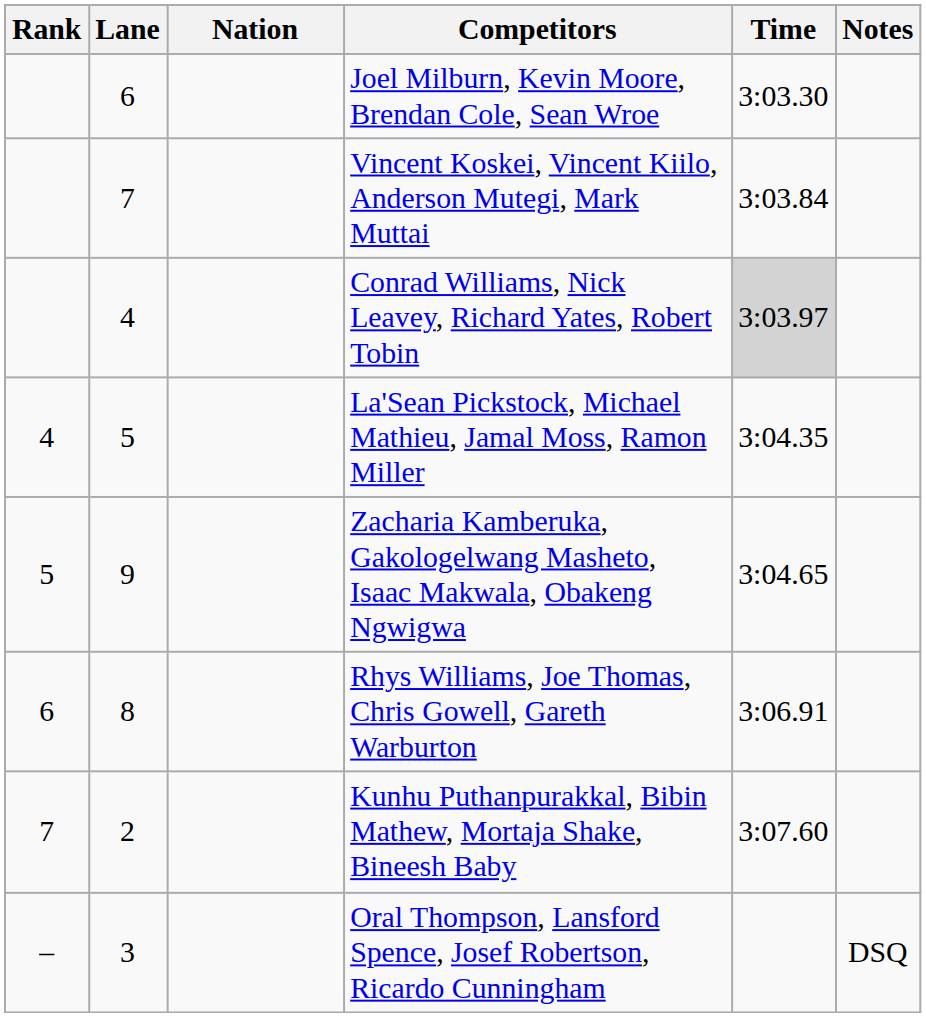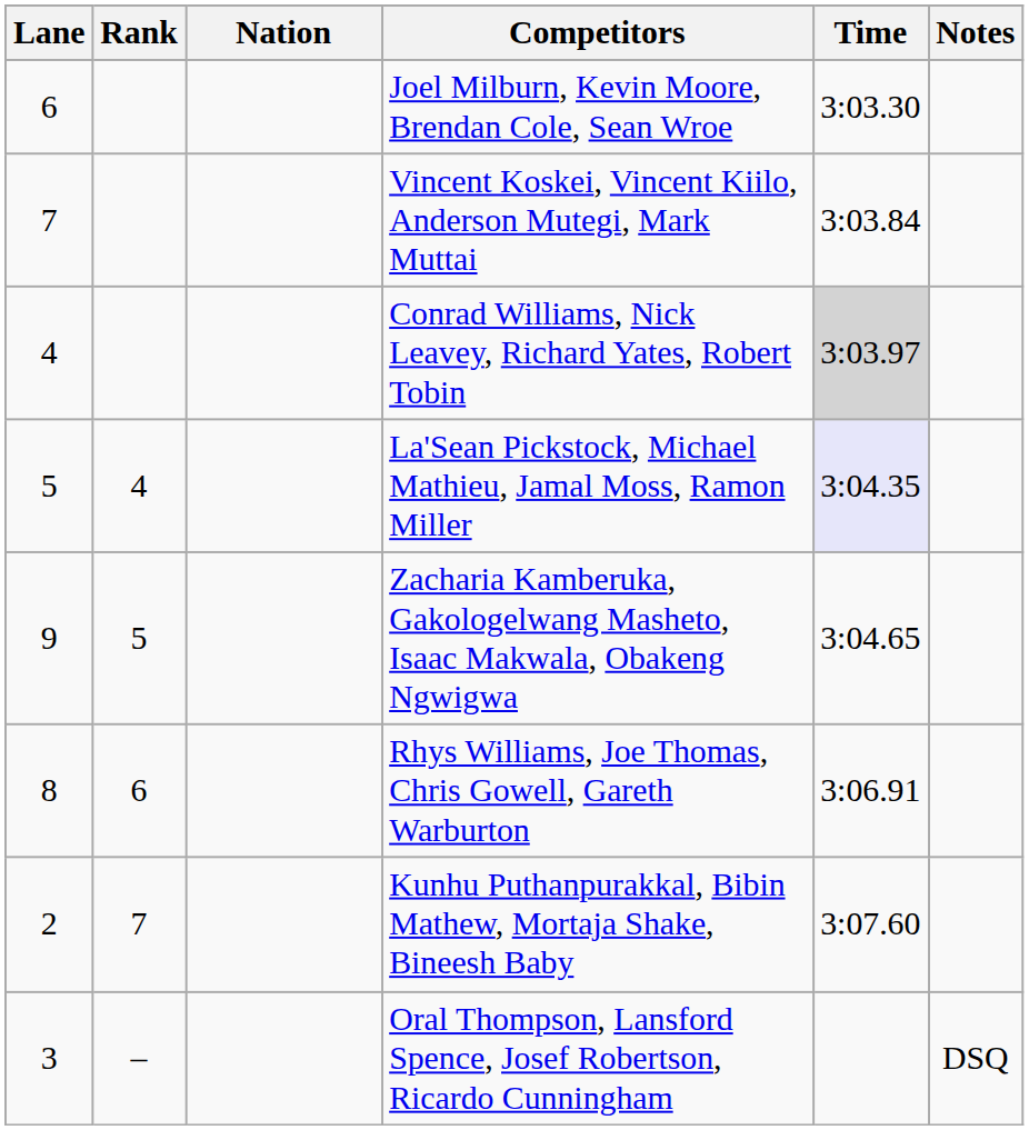 <table class="wikitable sortable" width=75% style="text-align:center; font-size:95%">
 <tr>
+<th width=15>Lane</th>
 <th width=15>Rank</th>
-<th width=15>Lane</th>
 <th width=300>Nation</th>
 <th width=700>Competitors</th>
 <th width=15>Time</th>
 <th width=15>Notes</th>
 </tr>
 <tr>
+<td>6</td>
 <td></td>
-<td>6</td>
 <td align=left></td>
 <td align=left><a href='#'>Joel Milburn</a>, <a href='#'>Kevin Moore</a>, <a href='#'>Brendan Cole</a>, <a href='#'>Sean Wroe</a></td>
 <td>3:03.30</td>
 <td></td>
 </tr>
 <tr>
+<td>7</td>
 <td></td>
-<td>7</td>
 <td align=left></td>
 <td align=left><a href='#'>Vincent Koskei</a>, <a href='#'>Vincent Kiilo</a>, <a href='#'>Anderson Mutegi</a>, <a href='#'>Mark Muttai</a></td>
 <td>3:03.84</td>
 <td></td>
 </tr>
 <tr>
+<td>4</td>
 <td></td>
-<td>4</td>
 <td align=left></td>
 <td align=left><a href='#'>Conrad Williams</a>, <a href='#'>Nick Leavey</a>, <a href='#'>Richard Yates</a>, <a href='#'>Robert Tobin</a></td>
 <td style="background: lightgrey;">3:03.97</td>
 <td></td>
 </tr>
 <tr>
+<td>5</td>
 <td>4</td>
-<td>5</td>
 <td align=left></td>
 <td align=left><a href='#'>La'Sean Pickstock</a>, <a href='#'>Michael Mathieu</a>, <a href='#'>Jamal Moss</a>, <a href='#'>Ramon Miller</a></td>
-<td>3:04.35</td>
+<td style="background: lavender;">3:04.35</td>
 <td></td>
 </tr>
 <tr>
+<td>9</td>
 <td>5</td>
-<td>9</td>
 <td align=left></td>
 <td align=left><a href='#'>Zacharia Kamberuka</a>, <a href='#'>Gakologelwang Masheto</a>, <a href='#'>Isaac Makwala</a>, <a href='#'>Obakeng Ngwigwa</a></td>
 <td>3:04.65</td>
 <td></td>
 </tr>
 <tr>
+<td>8</td>
 <td>6</td>
-<td>8</td>
 <td align=left></td>
 <td align=left><a href='#'>Rhys Williams</a>, <a href='#'>Joe Thomas</a>, <a href='#'>Chris Gowell</a>, <a href='#'>Gareth Warburton</a></td>
 <td>3:06.91</td>
 <td></td>
 </tr>
 <tr>
+<td>2</td>
 <td>7</td>
-<td>2</td>
 <td align=left></td>
 <td align=left><a href='#'>Kunhu Puthanpurakkal</a>, <a href='#'>Bibin Mathew</a>, <a href='#'>Mortaja Shake</a>, <a href='#'>Bineesh Baby</a></td>
 <td>3:07.60</td>
 <td></td>
 </tr>
 <tr>
+<td>3</td>
 <td>–</td>
-<td>3</td>
 <td align=left></td>
 <td align=left><a href='#'>Oral Thompson</a>, <a href='#'>Lansford Spence</a>, <a href='#'>Josef Robertson</a>, <a href='#'>Ricardo Cunningham</a></td>
 <td></td>
 <td>DSQ</td>
 </tr>
 </table>
